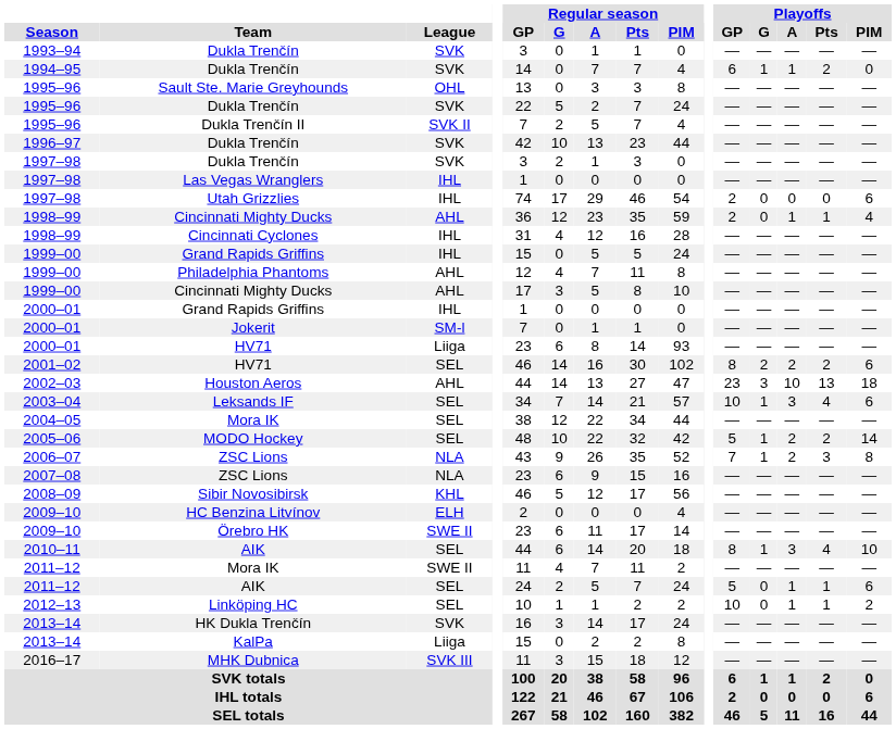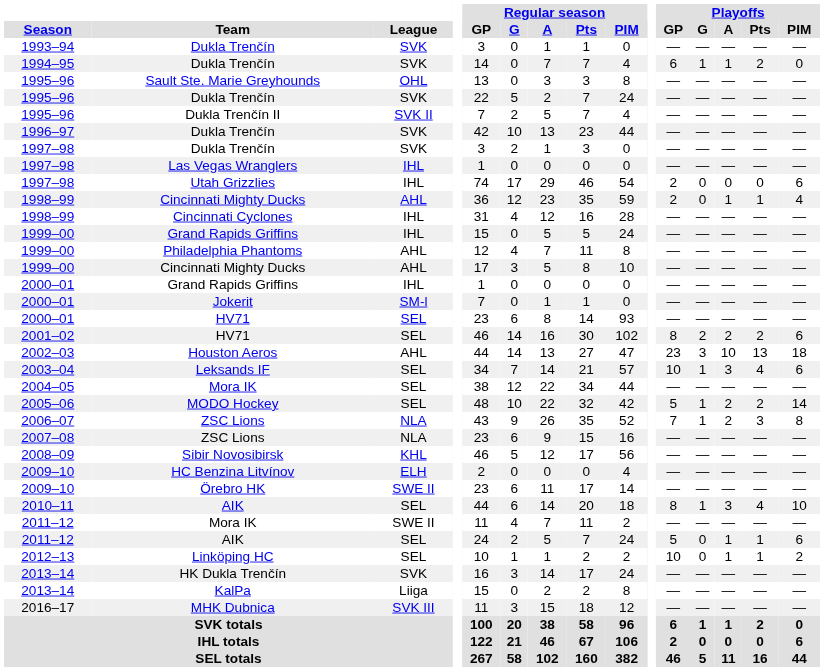 <table border="0" cellpadding="1" cellspacing="0" style="text-align:center; width:60em">
 <tr bgcolor="#e0e0e0">
 <th colspan="3" bgcolor="#ffffff"> </th>
 <th rowspan="99" bgcolor="#ffffff"> </th>
 <th colspan="5"><a href='#'>Regular season</a></th>
 <th rowspan="99" bgcolor="#ffffff"> </th>
 <th colspan="5"><a href='#'>Playoffs</a></th>
 </tr>
 <tr bgcolor="#e0e0e0">
 <th><a href='#'>Season</a></th>
 <th>Team</th>
 <th>League</th>
 <th>GP</th>
 <th><a href='#'>G</a></th>
 <th><a href='#'>A</a></th>
 <th><a href='#'>Pts</a></th>
 <th><a href='#'>PIM</a></th>
 <th>GP</th>
 <th>G</th>
 <th>A</th>
 <th>Pts</th>
 <th>PIM</th>
 </tr>
 <tr>
 <td><a href='#'>1993–94</a></td>
 <td><a href='#'>Dukla Trenčín</a></td>
 <td><a href='#'>SVK</a></td>
 <td>3</td>
 <td>0</td>
 <td>1</td>
 <td>1</td>
 <td>0</td>
 <td>—</td>
 <td>—</td>
 <td>—</td>
 <td>—</td>
 <td>—</td>
 </tr>
 <tr bgcolor="#f0f0f0">
 <td><a href='#'>1994–95</a></td>
 <td>Dukla Trenčín</td>
 <td>SVK</td>
 <td>14</td>
 <td>0</td>
 <td>7</td>
 <td>7</td>
 <td>4</td>
 <td>6</td>
 <td>1</td>
 <td>1</td>
 <td>2</td>
 <td>0</td>
 </tr>
 <tr>
 <td><a href='#'>1995–96</a></td>
 <td><a href='#'>Sault Ste. Marie Greyhounds</a></td>
 <td><a href='#'>OHL</a></td>
 <td>13</td>
 <td>0</td>
 <td>3</td>
 <td>3</td>
 <td>8</td>
 <td>—</td>
 <td>—</td>
 <td>—</td>
 <td>—</td>
 <td>—</td>
 </tr>
 <tr bgcolor="#f0f0f0">
 <td><a href='#'>1995–96</a></td>
 <td>Dukla Trenčín</td>
 <td>SVK</td>
 <td>22</td>
 <td>5</td>
 <td>2</td>
 <td>7</td>
 <td>24</td>
 <td>—</td>
 <td>—</td>
 <td>—</td>
 <td>—</td>
 <td>—</td>
 </tr>
 <tr>
 <td><a href='#'>1995–96</a></td>
 <td>Dukla Trenčín II</td>
 <td><a href='#'>SVK II</a></td>
 <td>7</td>
 <td>2</td>
 <td>5</td>
 <td>7</td>
 <td>4</td>
 <td>—</td>
 <td>—</td>
 <td>—</td>
 <td>—</td>
 <td>—</td>
 </tr>
 <tr bgcolor="#f0f0f0">
 <td><a href='#'>1996–97</a></td>
 <td>Dukla Trenčín</td>
 <td>SVK</td>
 <td>42</td>
 <td>10</td>
 <td>13</td>
 <td>23</td>
 <td>44</td>
 <td>—</td>
 <td>—</td>
 <td>—</td>
 <td>—</td>
 <td>—</td>
 </tr>
 <tr>
 <td><a href='#'>1997–98</a></td>
 <td>Dukla Trenčín</td>
 <td>SVK</td>
 <td>3</td>
 <td>2</td>
 <td>1</td>
 <td>3</td>
 <td>0</td>
 <td>—</td>
 <td>—</td>
 <td>—</td>
 <td>—</td>
 <td>—</td>
 </tr>
 <tr bgcolor="#f0f0f0">
 <td><a href='#'>1997–98</a></td>
 <td><a href='#'>Las Vegas Wranglers</a></td>
 <td><a href='#'>IHL</a></td>
 <td>1</td>
 <td>0</td>
 <td>0</td>
 <td>0</td>
 <td>0</td>
 <td>—</td>
 <td>—</td>
 <td>—</td>
 <td>—</td>
 <td>—</td>
 </tr>
 <tr>
 <td><a href='#'>1997–98</a></td>
 <td><a href='#'>Utah Grizzlies</a></td>
 <td>IHL</td>
 <td>74</td>
 <td>17</td>
 <td>29</td>
 <td>46</td>
 <td>54</td>
 <td>2</td>
 <td>0</td>
 <td>0</td>
 <td>0</td>
 <td>6</td>
 </tr>
 <tr bgcolor="#f0f0f0">
 <td><a href='#'>1998–99</a></td>
 <td><a href='#'>Cincinnati Mighty Ducks</a></td>
 <td><a href='#'>AHL</a></td>
 <td>36</td>
 <td>12</td>
 <td>23</td>
 <td>35</td>
 <td>59</td>
 <td>2</td>
 <td>0</td>
 <td>1</td>
 <td>1</td>
 <td>4</td>
 </tr>
 <tr>
 <td><a href='#'>1998–99</a></td>
 <td><a href='#'>Cincinnati Cyclones</a></td>
 <td>IHL</td>
 <td>31</td>
 <td>4</td>
 <td>12</td>
 <td>16</td>
 <td>28</td>
 <td>—</td>
 <td>—</td>
 <td>—</td>
 <td>—</td>
 <td>—</td>
 </tr>
 <tr bgcolor="#f0f0f0">
 <td><a href='#'>1999–00</a></td>
 <td><a href='#'>Grand Rapids Griffins</a></td>
 <td>IHL</td>
 <td>15</td>
 <td>0</td>
 <td>5</td>
 <td>5</td>
 <td>24</td>
 <td>—</td>
 <td>—</td>
 <td>—</td>
 <td>—</td>
 <td>—</td>
 </tr>
 <tr>
 <td><a href='#'>1999–00</a></td>
 <td><a href='#'>Philadelphia Phantoms</a></td>
 <td>AHL</td>
 <td>12</td>
 <td>4</td>
 <td>7</td>
 <td>11</td>
 <td>8</td>
 <td>—</td>
 <td>—</td>
 <td>—</td>
 <td>—</td>
 <td>—</td>
 </tr>
 <tr bgcolor="#f0f0f0">
 <td><a href='#'>1999–00</a></td>
 <td>Cincinnati Mighty Ducks</td>
 <td>AHL</td>
 <td>17</td>
 <td>3</td>
 <td>5</td>
 <td>8</td>
 <td>10</td>
 <td>—</td>
 <td>—</td>
 <td>—</td>
 <td>—</td>
 <td>—</td>
 </tr>
 <tr>
 <td><a href='#'>2000–01</a></td>
 <td>Grand Rapids Griffins</td>
 <td>IHL</td>
 <td>1</td>
 <td>0</td>
 <td>0</td>
 <td>0</td>
 <td>0</td>
 <td>—</td>
 <td>—</td>
 <td>—</td>
 <td>—</td>
 <td>—</td>
 </tr>
 <tr bgcolor="#f0f0f0">
 <td><a href='#'>2000–01</a></td>
 <td><a href='#'>Jokerit</a></td>
 <td><a href='#'>SM-l</a></td>
 <td>7</td>
 <td>0</td>
 <td>1</td>
 <td>1</td>
 <td>0</td>
 <td>—</td>
 <td>—</td>
 <td>—</td>
 <td>—</td>
 <td>—</td>
 </tr>
 <tr>
 <td><a href='#'>2000–01</a></td>
 <td><a href='#'>HV71</a></td>
-<td>Liiga</td>
+<td><a href='#'>SEL</a></td>
 <td>23</td>
 <td>6</td>
 <td>8</td>
 <td>14</td>
 <td>93</td>
 <td>—</td>
 <td>—</td>
 <td>—</td>
 <td>—</td>
 <td>—</td>
 </tr>
 <tr bgcolor="#f0f0f0">
 <td><a href='#'>2001–02</a></td>
 <td>HV71</td>
 <td>SEL</td>
 <td>46</td>
 <td>14</td>
 <td>16</td>
 <td>30</td>
 <td>102</td>
 <td>8</td>
 <td>2</td>
 <td>2</td>
 <td>2</td>
 <td>6</td>
 </tr>
 <tr>
 <td><a href='#'>2002–03</a></td>
 <td><a href='#'>Houston Aeros</a></td>
 <td>AHL</td>
 <td>44</td>
 <td>14</td>
 <td>13</td>
 <td>27</td>
 <td>47</td>
 <td>23</td>
 <td>3</td>
 <td>10</td>
 <td>13</td>
 <td>18</td>
 </tr>
 <tr bgcolor="#f0f0f0">
 <td><a href='#'>2003–04</a></td>
 <td><a href='#'>Leksands IF</a></td>
 <td>SEL</td>
 <td>34</td>
 <td>7</td>
 <td>14</td>
 <td>21</td>
 <td>57</td>
 <td>10</td>
 <td>1</td>
 <td>3</td>
 <td>4</td>
 <td>6</td>
 </tr>
 <tr>
 <td><a href='#'>2004–05</a></td>
 <td><a href='#'>Mora IK</a></td>
 <td>SEL</td>
 <td>38</td>
 <td>12</td>
 <td>22</td>
 <td>34</td>
 <td>44</td>
 <td>—</td>
 <td>—</td>
 <td>—</td>
 <td>—</td>
 <td>—</td>
 </tr>
 <tr bgcolor="#f0f0f0">
 <td><a href='#'>2005–06</a></td>
 <td><a href='#'>MODO Hockey</a></td>
 <td>SEL</td>
 <td>48</td>
 <td>10</td>
 <td>22</td>
 <td>32</td>
 <td>42</td>
 <td>5</td>
 <td>1</td>
 <td>2</td>
 <td>2</td>
 <td>14</td>
 </tr>
 <tr>
 <td><a href='#'>2006–07</a></td>
 <td><a href='#'>ZSC Lions</a></td>
 <td><a href='#'>NLA</a></td>
 <td>43</td>
 <td>9</td>
 <td>26</td>
 <td>35</td>
 <td>52</td>
 <td>7</td>
 <td>1</td>
 <td>2</td>
 <td>3</td>
 <td>8</td>
 </tr>
 <tr bgcolor="#f0f0f0">
 <td><a href='#'>2007–08</a></td>
 <td>ZSC Lions</td>
 <td>NLA</td>
 <td>23</td>
 <td>6</td>
 <td>9</td>
 <td>15</td>
 <td>16</td>
 <td>—</td>
 <td>—</td>
 <td>—</td>
 <td>—</td>
 <td>—</td>
 </tr>
 <tr>
 <td><a href='#'>2008–09</a></td>
 <td><a href='#'>Sibir Novosibirsk</a></td>
 <td><a href='#'>KHL</a></td>
 <td>46</td>
 <td>5</td>
 <td>12</td>
 <td>17</td>
 <td>56</td>
 <td>—</td>
 <td>—</td>
 <td>—</td>
 <td>—</td>
 <td>—</td>
 </tr>
 <tr bgcolor="#f0f0f0">
 <td><a href='#'>2009–10</a></td>
 <td><a href='#'>HC Benzina Litvínov</a></td>
 <td><a href='#'>ELH</a></td>
 <td>2</td>
 <td>0</td>
 <td>0</td>
 <td>0</td>
 <td>4</td>
 <td>—</td>
 <td>—</td>
 <td>—</td>
 <td>—</td>
 <td>—</td>
 </tr>
 <tr>
 <td><a href='#'>2009–10</a></td>
 <td><a href='#'>Örebro HK</a></td>
 <td><a href='#'>SWE II</a></td>
 <td>23</td>
 <td>6</td>
 <td>11</td>
 <td>17</td>
 <td>14</td>
 <td>—</td>
 <td>—</td>
 <td>—</td>
 <td>—</td>
 <td>—</td>
 </tr>
 <tr bgcolor="#f0f0f0">
 <td><a href='#'>2010–11</a></td>
 <td><a href='#'>AIK</a></td>
 <td>SEL</td>
 <td>44</td>
 <td>6</td>
 <td>14</td>
 <td>20</td>
 <td>18</td>
 <td>8</td>
 <td>1</td>
 <td>3</td>
 <td>4</td>
 <td>10</td>
 </tr>
 <tr>
 <td><a href='#'>2011–12</a></td>
 <td>Mora IK</td>
 <td>SWE II</td>
 <td>11</td>
 <td>4</td>
 <td>7</td>
 <td>11</td>
 <td>2</td>
 <td>—</td>
 <td>—</td>
 <td>—</td>
 <td>—</td>
 <td>—</td>
 </tr>
 <tr bgcolor="#f0f0f0">
 <td><a href='#'>2011–12</a></td>
 <td>AIK</td>
 <td>SEL</td>
 <td>24</td>
 <td>2</td>
 <td>5</td>
 <td>7</td>
 <td>24</td>
 <td>5</td>
 <td>0</td>
 <td>1</td>
 <td>1</td>
 <td>6</td>
 </tr>
 <tr>
 <td><a href='#'>2012–13</a></td>
 <td><a href='#'>Linköping HC</a></td>
 <td>SEL</td>
 <td>10</td>
 <td>1</td>
 <td>1</td>
 <td>2</td>
 <td>2</td>
 <td>10</td>
 <td>0</td>
 <td>1</td>
 <td>1</td>
 <td>2</td>
 </tr>
 <tr bgcolor="#f0f0f0">
 <td><a href='#'>2013–14</a></td>
 <td>HK Dukla Trenčín</td>
 <td>SVK</td>
 <td>16</td>
 <td>3</td>
 <td>14</td>
 <td>17</td>
 <td>24</td>
 <td>—</td>
 <td>—</td>
 <td>—</td>
 <td>—</td>
 <td>—</td>
 </tr>
 <tr>
 <td><a href='#'>2013–14</a></td>
 <td><a href='#'>KalPa</a></td>
 <td>Liiga</td>
 <td>15</td>
 <td>0</td>
 <td>2</td>
 <td>2</td>
 <td>8</td>
 <td>—</td>
 <td>—</td>
 <td>—</td>
 <td>—</td>
 <td>—</td>
 </tr>
 <tr bgcolor="#f0f0f0">
 <td>2016–17</td>
 <td><a href='#'>MHK Dubnica</a></td>
 <td><a href='#'>SVK III</a></td>
 <td>11</td>
 <td>3</td>
 <td>15</td>
 <td>18</td>
 <td>12</td>
 <td>—</td>
 <td>—</td>
 <td>—</td>
 <td>—</td>
 <td>—</td>
 </tr>
 <tr>
 </tr>
 <tr bgcolor="#e0e0e0">
 <th colspan="3">SVK totals</th>
 <th>100</th>
 <th>20</th>
 <th>38</th>
 <th>58</th>
 <th>96</th>
 <th>6</th>
 <th>1</th>
 <th>1</th>
 <th>2</th>
 <th>0</th>
 </tr>
 <tr>
 </tr>
 <tr bgcolor="#e0e0e0">
 <th colspan="3">IHL totals</th>
 <th>122</th>
 <th>21</th>
 <th>46</th>
 <th>67</th>
 <th>106</th>
 <th>2</th>
 <th>0</th>
 <th>0</th>
 <th>0</th>
 <th>6</th>
 </tr>
 <tr>
 </tr>
 <tr bgcolor="#e0e0e0">
 <th colspan="3">SEL totals</th>
 <th>267</th>
 <th>58</th>
 <th>102</th>
 <th>160</th>
 <th>382</th>
 <th>46</th>
 <th>5</th>
 <th>11</th>
 <th>16</th>
 <th>44</th>
 </tr>
 </table>
